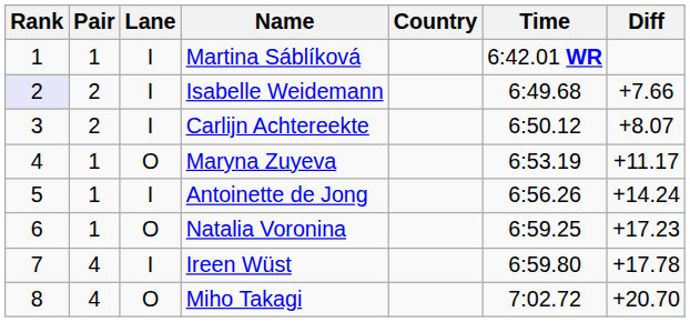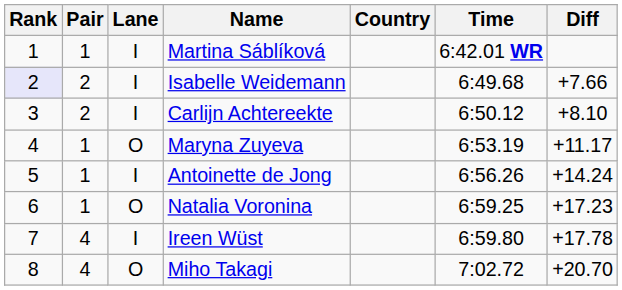 <table class="wikitable sortable" style="text-align:center">
 <tr>
 <th>Rank</th>
 <th>Pair</th>
 <th>Lane</th>
 <th>Name</th>
 <th>Country</th>
 <th>Time</th>
 <th>Diff</th>
 </tr>
 <tr>
 <td>1</td>
 <td>1</td>
 <td>I</td>
 <td align=left><a href='#'>Martina Sáblíková</a></td>
 <td align=left></td>
 <td>6:42.01 <strong><a href='#'>WR</a></strong></td>
 <td></td>
 </tr>
 <tr>
 <td style="background: lavender;">2</td>
 <td>2</td>
 <td>I</td>
 <td align=left><a href='#'>Isabelle Weidemann</a></td>
 <td align=left></td>
 <td>6:49.68</td>
 <td>+7.66</td>
 </tr>
 <tr>
 <td>3</td>
 <td>2</td>
 <td>I</td>
 <td align=left><a href='#'>Carlijn Achtereekte</a></td>
 <td align=left></td>
 <td>6:50.12</td>
-<td>+8.07</td>
+<td>+8.10</td>
 </tr>
 <tr>
 <td>4</td>
 <td>1</td>
 <td>O</td>
 <td align=left><a href='#'>Maryna Zuyeva</a></td>
 <td align=left></td>
 <td>6:53.19</td>
 <td>+11.17</td>
 </tr>
 <tr>
 <td>5</td>
 <td>1</td>
 <td>I</td>
 <td align=left><a href='#'>Antoinette de Jong</a></td>
 <td align=left></td>
 <td>6:56.26</td>
 <td>+14.24</td>
 </tr>
 <tr>
 <td>6</td>
 <td>1</td>
 <td>O</td>
 <td align=left><a href='#'>Natalia Voronina</a></td>
 <td align=left></td>
 <td>6:59.25</td>
 <td>+17.23</td>
 </tr>
 <tr>
 <td>7</td>
 <td>4</td>
 <td>I</td>
 <td align=left><a href='#'>Ireen Wüst</a></td>
 <td align=left></td>
 <td>6:59.80</td>
 <td>+17.78</td>
 </tr>
 <tr>
 <td>8</td>
 <td>4</td>
 <td>O</td>
 <td align=left><a href='#'>Miho Takagi</a></td>
 <td align=left></td>
 <td>7:02.72</td>
 <td>+20.70</td>
 </tr>
 </table>
